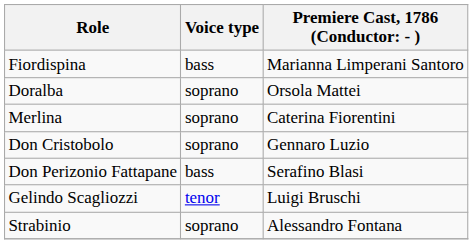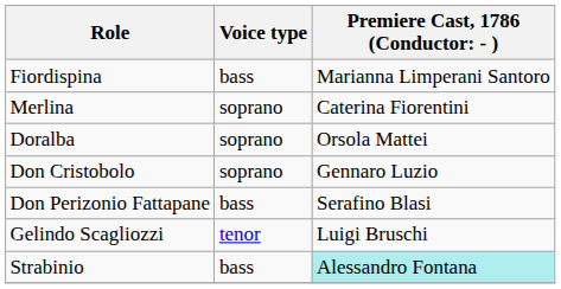 <table class="wikitable">
 <tr>
 <th>Role</th>
 <th>Voice type</th>
 <th>Premiere Cast, 1786 <br>(Conductor: - )</th>
 </tr>
 <tr>
 <td>Fiordispina</td>
 <td>bass</td>
 <td>Marianna Limperani Santoro</td>
 </tr>
 <tr>
+<td>Merlina</td>
+<td>soprano</td>
+<td>Caterina Fiorentini</td>
+</tr>
+<tr>
 <td>Doralba</td>
 <td>soprano</td>
 <td>Orsola Mattei</td>
-</tr>
-<tr>
-<td>Merlina</td>
-<td>soprano</td>
-<td>Caterina Fiorentini</td>
 </tr>
 <tr>
 <td>Don Cristobolo</td>
 <td>soprano</td>
 <td>Gennaro Luzio</td>
 </tr>
 <tr>
 <td>Don Perizonio Fattapane</td>
 <td>bass</td>
 <td>Serafino Blasi</td>
 </tr>
 <tr>
 <td>Gelindo Scagliozzi</td>
 <td><a href='#'>tenor</a></td>
 <td>Luigi Bruschi</td>
 </tr>
 <tr>
 <td>Strabinio</td>
-<td>soprano</td>
-<td>Alessandro Fontana</td>
+<td>bass</td>
+<td style="background: paleturquoise;">Alessandro Fontana</td>
 </tr>
 <tr>
 </tr>
 </table>
